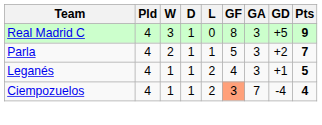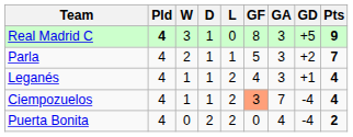 <table class="wikitable" style="text-align: center;">
 <tr>
 <th width=165>Team</th>
 <th width=20>Pld</th>
 <th width=20>W</th>
 <th width=20>D</th>
 <th width=20>L</th>
 <th width=20>GF</th>
 <th width=20>GA</th>
 <th width=20>GD</th>
 <th width=20>Pts</th>
 </tr>
 <tr bgcolor=#ccffcc>
 <td align=left> <a href='#'>Real Madrid C</a></td>
-<td>4</td>
+<td><strong>4</strong></td>
 <td>3</td>
 <td>1</td>
 <td>0</td>
 <td>8</td>
 <td>3</td>
 <td>+5</td>
 <td><strong>9</strong></td>
 </tr>
 <tr>
 <td align=left> <a href='#'>Parla</a></td>
 <td>4</td>
 <td>2</td>
 <td>1</td>
 <td>1</td>
 <td>5</td>
 <td>3</td>
 <td>+2</td>
 <td><strong>7</strong></td>
 </tr>
 <tr>
 <td align=left> <a href='#'>Leganés</a></td>
 <td>4</td>
 <td>1</td>
 <td>1</td>
 <td>2</td>
 <td>4</td>
 <td>3</td>
 <td>+1</td>
-<td><strong>5</strong></td>
+<td><strong>4</strong></td>
 </tr>
 <tr>
 <td align=left> <a href='#'>Ciempozuelos</a></td>
 <td>4</td>
 <td>1</td>
 <td>1</td>
 <td>2</td>
 <td style="background: lightsalmon;">3</td>
 <td>7</td>
 <td>-4</td>
 <td><strong>4</strong></td>
 </tr>
+<tr>
+<td align=left> <a href='#'>Puerta Bonita</a></td>
+<td>4</td>
+<td>0</td>
+<td>2</td>
+<td>2</td>
+<td>0</td>
+<td>4</td>
+<td>-4</td>
+<td><strong>2</strong></td>
+</tr>
 </table>
